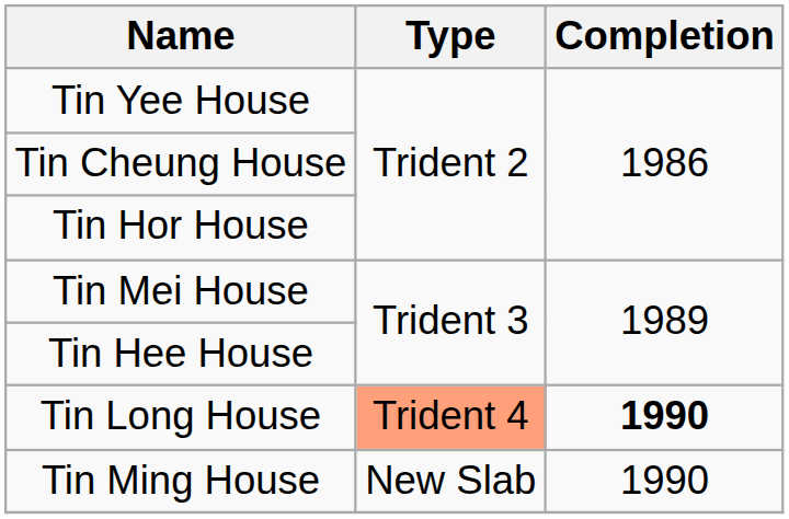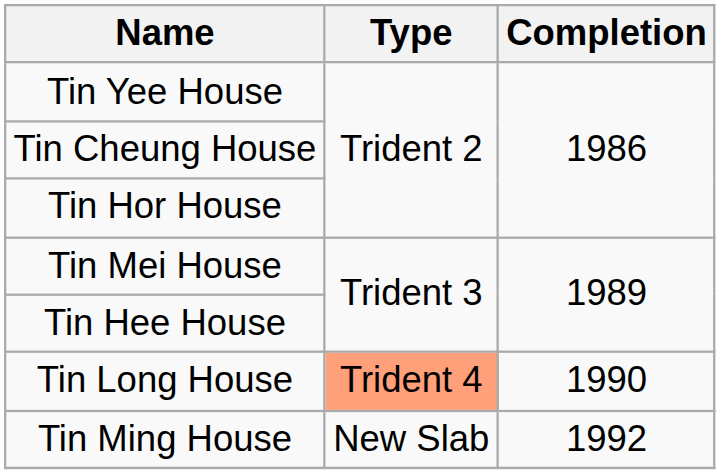 <table class="wikitable" style="text-align: center">
 <tr>
 <th>Name</th>
 <th>Type</th>
 <th>Completion</th>
 </tr>
 <tr>
 <td>Tin Yee House</td>
 <td rowspan="3">Trident 2</td>
 <td rowspan="3">1986</td>
 </tr>
 <tr>
 <td>Tin Cheung House</td>
 </tr>
 <tr>
 <td>Tin Hor House</td>
 </tr>
 <tr>
 <td>Tin Mei House</td>
 <td rowspan="2">Trident 3</td>
 <td rowspan="2">1989</td>
 </tr>
 <tr>
 <td>Tin Hee House</td>
 </tr>
 <tr>
 <td>Tin Long House</td>
 <td rowspan="1" style="background: lightsalmon;">Trident 4</td>
-<td rowspan="1"><strong>1990</strong></td>
+<td rowspan="1">1990</td>
 </tr>
 <tr>
 <td>Tin Ming House</td>
 <td rowspan="1">New Slab</td>
-<td rowspan="1">1990</td>
+<td rowspan="1">1992</td>
 </tr>
 <tr>
 </tr>
 </table>
